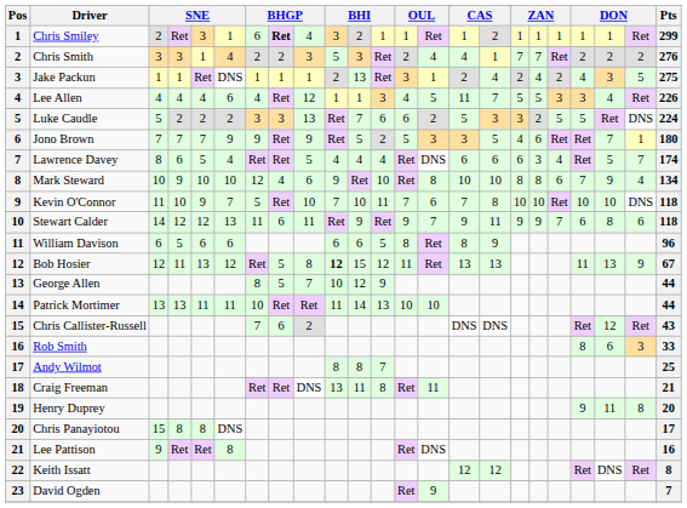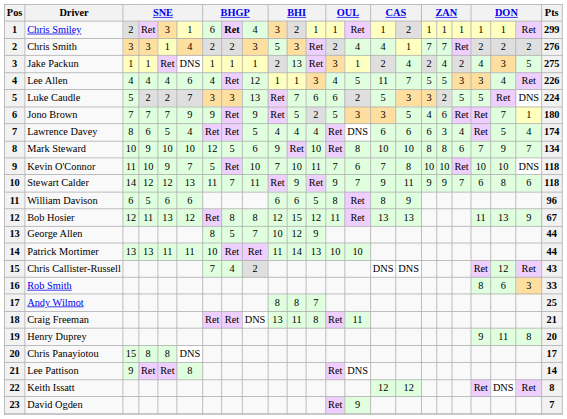 <table class="wikitable" style="font-size: 85%; text-align: center;">
 <tr valign="top">
 <th valign="middle">Pos</th>
 <th valign="middle">Driver</th>
 <th colspan="4"><a href='#'>SNE</a></th>
 <th colspan="3"><a href='#'>BHGP</a></th>
 <th colspan="3"><a href='#'>BHI</a></th>
 <th colspan="2"><a href='#'>OUL</a></th>
 <th colspan="2"><a href='#'>CAS</a></th>
 <th colspan="3"><a href='#'>ZAN</a></th>
 <th colspan="3"><a href='#'>DON</a></th>
 <th valign=middle>Pts</th>
 </tr>
 <tr>
 <th>1</th>
 <td align=left><a href='#'>Chris Smiley</a></td>
 <td style="background:#dfdfdf;">2</td>
 <td style="background:#efcfff;">Ret</td>
 <td style="background:#ffdf9f;">3</td>
 <td style="background:#ffffbf;">1</td>
 <td style="background:#dfffdf;">6</td>
 <td style="background:#efcfff;"><strong>Ret</strong></td>
 <td style="background:#dfffdf;">4</td>
 <td style="background:#ffdf9f;">3</td>
 <td style="background:#dfdfdf;">2</td>
 <td style="background:#ffffbf;">1</td>
 <td style="background:#ffffbf;">1</td>
 <td style="background:#efcfff;">Ret</td>
 <td style="background:#ffffbf;">1</td>
 <td style="background:#dfdfdf;">2</td>
 <td style="background:#ffffbf;">1</td>
 <td style="background:#ffffbf;">1</td>
 <td style="background:#ffffbf;">1</td>
 <td style="background:#ffffbf;">1</td>
 <td style="background:#ffffbf;">1</td>
 <td style="background:#efcfff;">Ret</td>
 <th>299</th>
 </tr>
 <tr>
 <th>2</th>
 <td align=left>Chris Smith</td>
 <td style="background:#ffdf9f;">3</td>
 <td style="background:#ffdf9f;">3</td>
 <td style="background:#ffffbf;">1</td>
 <td style="background:#ffdf9f;">4</td>
 <td style="background:#dfdfdf;">2</td>
 <td style="background:#dfdfdf;">2</td>
 <td style="background:#ffdf9f;">3</td>
 <td style="background:#dfffdf;">5</td>
 <td style="background:#ffdf9f;">3</td>
 <td style="background:#efcfff;">Ret</td>
 <td style="background:#dfdfdf;">2</td>
 <td style="background:#dfffdf;">4</td>
 <td style="background:#dfffdf;">4</td>
 <td style="background:#ffffbf;">1</td>
 <td style="background:#dfffdf;">7</td>
 <td style="background:#dfffdf;">7</td>
 <td style="background:#efcfff;">Ret</td>
 <td style="background:#dfdfdf;">2</td>
 <td style="background:#dfdfdf;">2</td>
 <td style="background:#dfdfdf;">2</td>
 <th>276</th>
 </tr>
 <tr>
 <th>3</th>
 <td align=left>Jake Packun</td>
 <td style="background:#ffffbf;">1</td>
 <td style="background:#ffffbf;">1</td>
 <td style="background:#efcfff;">Ret</td>
 <td style="background:#ffffff;">DNS</td>
 <td style="background:#ffffbf;">1</td>
 <td style="background:#ffffbf;">1</td>
 <td style="background:#ffffbf;">1</td>
 <td style="background:#dfdfdf;">2</td>
 <td style="background:#dfffdf;">13</td>
 <td style="background:#efcfff;">Ret</td>
 <td style="background:#ffdf9f;">3</td>
 <td style="background:#ffffbf;">1</td>
 <td style="background:#dfdfdf;">2</td>
 <td style="background:#dfffdf;">4</td>
 <td style="background:#dfdfdf;">2</td>
 <td style="background:#dfffdf;">4</td>
 <td style="background:#dfdfdf;">2</td>
 <td style="background:#dfffdf;">4</td>
 <td style="background:#ffdf9f;">3</td>
 <td style="background:#dfffdf;">5</td>
 <th>275</th>
 </tr>
 <tr>
 <th>4</th>
 <td align=left>Lee Allen</td>
 <td style="background:#dfffdf;">4</td>
 <td style="background:#dfffdf;">4</td>
 <td style="background:#dfffdf;">4</td>
 <td style="background:#dfffdf;">6</td>
 <td style="background:#dfffdf;">4</td>
 <td style="background:#efcfff;">Ret</td>
 <td style="background:#dfffdf;">12</td>
 <td style="background:#ffffbf;">1</td>
 <td style="background:#ffffbf;">1</td>
 <td style="background:#ffdf9f;">3</td>
 <td style="background:#dfffdf;">4</td>
 <td style="background:#dfffdf;">5</td>
 <td style="background:#dfffdf;">11</td>
 <td style="background:#dfffdf;">7</td>
 <td style="background:#dfffdf;">5</td>
 <td style="background:#dfffdf;">5</td>
 <td style="background:#ffdf9f;">3</td>
 <td style="background:#ffdf9f;">3</td>
 <td style="background:#dfffdf;">4</td>
 <td style="background:#efcfff;">Ret</td>
 <th>226</th>
 </tr>
 <tr>
 <th>5</th>
 <td align=left>Luke Caudle</td>
 <td style="background:#dfffdf;">5</td>
 <td style="background:#dfdfdf;">2</td>
 <td style="background:#dfdfdf;">2</td>
-<td style="background:#dfdfdf;">2</td>
+<td style="background:#dfdfdf;">7</td>
 <td style="background:#ffdf9f;">3</td>
 <td style="background:#ffdf9f;">3</td>
 <td style="background:#dfffdf;">13</td>
 <td style="background:#efcfff;">Ret</td>
 <td style="background:#dfffdf;">7</td>
 <td style="background:#dfffdf;">6</td>
 <td style="background:#dfffdf;">6</td>
 <td style="background:#dfdfdf;">2</td>
 <td style="background:#dfffdf;">5</td>
 <td style="background:#ffdf9f;">3</td>
 <td style="background:#ffdf9f;">3</td>
 <td style="background:#dfdfdf;">2</td>
 <td style="background:#dfffdf;">5</td>
 <td style="background:#dfffdf;">5</td>
 <td style="background:#efcfff;">Ret</td>
 <td style="background:#ffffff;">DNS</td>
 <th>224</th>
 </tr>
 <tr>
 <th>6</th>
 <td align=left>Jono Brown</td>
 <td style="background:#dfffdf;">7</td>
 <td style="background:#dfffdf;">7</td>
 <td style="background:#dfffdf;">7</td>
 <td style="background:#dfffdf;">9</td>
 <td style="background:#dfffdf;">9</td>
 <td style="background:#efcfff;">Ret</td>
 <td style="background:#dfffdf;">9</td>
 <td style="background:#efcfff;">Ret</td>
 <td style="background:#dfffdf;">5</td>
 <td style="background:#dfdfdf;">2</td>
 <td style="background:#dfffdf;">5</td>
 <td style="background:#ffdf9f;">3</td>
 <td style="background:#ffdf9f;">3</td>
 <td style="background:#dfffdf;">5</td>
 <td style="background:#dfffdf;">4</td>
 <td style="background:#dfffdf;">6</td>
 <td style="background:#efcfff;">Ret</td>
 <td style="background:#efcfff;">Ret</td>
 <td style="background:#dfffdf;">7</td>
 <td style="background:#ffffbf;">1</td>
 <th>180</th>
 </tr>
 <tr>
 <th>7</th>
 <td align=left>Lawrence Davey</td>
 <td style="background:#dfffdf;">8</td>
 <td style="background:#dfffdf;">6</td>
 <td style="background:#dfffdf;">5</td>
 <td style="background:#dfffdf;">4</td>
 <td style="background:#efcfff;">Ret</td>
 <td style="background:#efcfff;">Ret</td>
 <td style="background:#dfffdf;">5</td>
 <td style="background:#dfffdf;">4</td>
 <td style="background:#dfffdf;">4</td>
 <td style="background:#dfffdf;">4</td>
 <td style="background:#efcfff;">Ret</td>
 <td style="background:#ffffff;">DNS</td>
 <td style="background:#dfffdf;">6</td>
 <td style="background:#dfffdf;">6</td>
 <td style="background:#dfffdf;">6</td>
 <td style="background:#dfffdf;">3</td>
 <td style="background:#dfffdf;">4</td>
 <td style="background:#efcfff;">Ret</td>
 <td style="background:#dfffdf;">5</td>
-<td style="background:#dfffdf;">7</td>
+<td style="background:#dfffdf;">4</td>
 <th>174</th>
 </tr>
 <tr>
 <th>8</th>
 <td align=left>Mark Steward</td>
 <td style="background:#dfffdf;">10</td>
 <td style="background:#dfffdf;">9</td>
 <td style="background:#dfffdf;">10</td>
 <td style="background:#dfffdf;">10</td>
 <td style="background:#dfffdf;">12</td>
-<td style="background:#dfffdf;">4</td>
+<td style="background:#dfffdf;">5</td>
 <td style="background:#dfffdf;">6</td>
 <td style="background:#dfffdf;">9</td>
 <td style="background:#efcfff;">Ret</td>
 <td style="background:#dfffdf;">10</td>
 <td style="background:#efcfff;">Ret</td>
 <td style="background:#dfffdf;">8</td>
 <td style="background:#dfffdf;">10</td>
 <td style="background:#dfffdf;">10</td>
 <td style="background:#dfffdf;">8</td>
 <td style="background:#dfffdf;">8</td>
 <td style="background:#dfffdf;">6</td>
 <td style="background:#dfffdf;">7</td>
 <td style="background:#dfffdf;">9</td>
-<td style="background:#dfffdf;">4</td>
+<td style="background:#dfffdf;">7</td>
 <th>134</th>
 </tr>
 <tr>
 <th>9</th>
 <td align=left>Kevin O'Connor</td>
 <td style="background:#dfffdf;">11</td>
 <td style="background:#dfffdf;">10</td>
 <td style="background:#dfffdf;">9</td>
 <td style="background:#dfffdf;">7</td>
 <td style="background:#dfffdf;">5</td>
 <td style="background:#efcfff;">Ret</td>
 <td style="background:#dfffdf;">10</td>
 <td style="background:#dfffdf;">7</td>
 <td style="background:#dfffdf;">10</td>
 <td style="background:#dfffdf;">11</td>
 <td style="background:#dfffdf;">7</td>
 <td style="background:#dfffdf;">6</td>
 <td style="background:#dfffdf;">7</td>
 <td style="background:#dfffdf;">8</td>
 <td style="background:#dfffdf;">10</td>
 <td style="background:#dfffdf;">10</td>
 <td style="background:#efcfff;">Ret</td>
 <td style="background:#dfffdf;">10</td>
 <td style="background:#dfffdf;">10</td>
 <td style="background:#ffffff;">DNS</td>
 <th>118</th>
 </tr>
 <tr>
 <th>10</th>
 <td align=left>Stewart Calder</td>
 <td style="background:#dfffdf;">14</td>
 <td style="background:#dfffdf;">12</td>
 <td style="background:#dfffdf;">12</td>
 <td style="background:#dfffdf;">13</td>
 <td style="background:#dfffdf;">11</td>
-<td style="background:#dfffdf;">6</td>
+<td style="background:#dfffdf;">7</td>
 <td style="background:#dfffdf;">11</td>
 <td style="background:#efcfff;">Ret</td>
 <td style="background:#dfffdf;">9</td>
 <td style="background:#efcfff;">Ret</td>
 <td style="background:#dfffdf;">9</td>
 <td style="background:#dfffdf;">7</td>
 <td style="background:#dfffdf;">9</td>
 <td style="background:#dfffdf;">11</td>
 <td style="background:#dfffdf;">9</td>
 <td style="background:#dfffdf;">9</td>
 <td style="background:#dfffdf;">7</td>
 <td style="background:#dfffdf;">6</td>
 <td style="background:#dfffdf;">8</td>
 <td style="background:#dfffdf;">6</td>
 <th>118</th>
 </tr>
 <tr>
 <th>11</th>
 <td align=left>William Davison</td>
 <td style="background:#dfffdf;">6</td>
 <td style="background:#dfffdf;">5</td>
 <td style="background:#dfffdf;">6</td>
 <td style="background:#dfffdf;">6</td>
 <td></td>
 <td></td>
 <td></td>
 <td style="background:#dfffdf;">6</td>
 <td style="background:#dfffdf;">6</td>
 <td style="background:#dfffdf;">5</td>
 <td style="background:#dfffdf;">8</td>
 <td style="background:#efcfff;">Ret</td>
 <td style="background:#dfffdf;">8</td>
 <td style="background:#dfffdf;">9</td>
 <td></td>
 <td></td>
 <td></td>
 <td></td>
 <td></td>
 <td></td>
 <th>96</th>
 </tr>
 <tr>
 <th>12</th>
 <td align=left>Bob Hosier</td>
 <td style="background:#dfffdf;">12</td>
 <td style="background:#dfffdf;">11</td>
 <td style="background:#dfffdf;">13</td>
 <td style="background:#dfffdf;">12</td>
 <td style="background:#efcfff;">Ret</td>
-<td style="background:#dfffdf;">5</td>
 <td style="background:#dfffdf;">8</td>
-<td style="background:#dfffdf;"><strong>12</strong></td>
+<td style="background:#dfffdf;">8</td>
+<td style="background:#dfffdf;">12</td>
 <td style="background:#dfffdf;">15</td>
 <td style="background:#dfffdf;">12</td>
 <td style="background:#dfffdf;">11</td>
 <td style="background:#efcfff;">Ret</td>
 <td style="background:#dfffdf;">13</td>
 <td style="background:#dfffdf;">13</td>
 <td></td>
 <td></td>
 <td></td>
 <td style="background:#dfffdf;">11</td>
 <td style="background:#dfffdf;">13</td>
 <td style="background:#dfffdf;">9</td>
 <th>67</th>
 </tr>
 <tr>
 <th>13</th>
 <td align=left>George Allen</td>
 <td></td>
 <td></td>
 <td></td>
 <td></td>
 <td style="background:#dfffdf;">8</td>
 <td style="background:#dfffdf;">5</td>
 <td style="background:#dfffdf;">7</td>
 <td style="background:#dfffdf;">10</td>
 <td style="background:#dfffdf;">12</td>
 <td style="background:#dfffdf;">9</td>
 <td></td>
 <td></td>
 <td></td>
 <td></td>
 <td></td>
 <td></td>
 <td></td>
 <td></td>
 <td></td>
 <td></td>
 <th>44</th>
 </tr>
 <tr>
 <th>14</th>
 <td align=left>Patrick Mortimer</td>
 <td style="background:#dfffdf;">13</td>
 <td style="background:#dfffdf;">13</td>
 <td style="background:#dfffdf;">11</td>
 <td style="background:#dfffdf;">11</td>
 <td style="background:#dfffdf;">10</td>
 <td style="background:#efcfff;">Ret</td>
 <td style="background:#efcfff;">Ret</td>
 <td style="background:#dfffdf;">11</td>
 <td style="background:#dfffdf;">14</td>
 <td style="background:#dfffdf;">13</td>
 <td style="background:#dfffdf;">10</td>
 <td style="background:#dfffdf;">10</td>
 <td></td>
 <td></td>
 <td></td>
 <td></td>
 <td></td>
 <td></td>
 <td></td>
 <td></td>
 <th>44</th>
 </tr>
 <tr>
 <th>15</th>
 <td align=left>Chris Callister-Russell</td>
 <td></td>
 <td></td>
 <td></td>
 <td></td>
 <td style="background:#dfffdf;">7</td>
-<td style="background:#dfffdf;">6</td>
+<td style="background:#dfffdf;">4</td>
 <td style="background:#dfdfdf;">2</td>
 <td></td>
 <td></td>
 <td></td>
 <td></td>
 <td></td>
 <td style="background:#ffffff;">DNS</td>
 <td style="background:#ffffff;">DNS</td>
 <td></td>
 <td></td>
 <td></td>
 <td style="background:#efcfff;">Ret</td>
 <td style="background:#dfffdf;">12</td>
 <td style="background:#efcfff;">Ret</td>
 <th>43</th>
 </tr>
 <tr>
 <th>16</th>
 <td align=left><a href='#'>Rob Smith</a></td>
 <td></td>
 <td></td>
 <td></td>
 <td></td>
 <td></td>
 <td></td>
 <td></td>
 <td></td>
 <td></td>
 <td></td>
 <td></td>
 <td></td>
 <td></td>
 <td></td>
 <td></td>
 <td></td>
 <td></td>
 <td style="background:#dfffdf;">8</td>
 <td style="background:#dfffdf;">6</td>
 <td style="background:#ffdf9f;">3</td>
 <th>33</th>
 </tr>
 <tr>
 <th>17</th>
 <td align=left><a href='#'>Andy Wilmot</a></td>
 <td></td>
 <td></td>
 <td></td>
 <td></td>
 <td></td>
 <td></td>
 <td></td>
 <td style="background:#dfffdf;">8</td>
 <td style="background:#dfffdf;">8</td>
 <td style="background:#dfffdf;">7</td>
 <td></td>
 <td></td>
 <td></td>
 <td></td>
 <td></td>
 <td></td>
 <td></td>
 <td></td>
 <td></td>
 <td></td>
 <th>25</th>
 </tr>
 <tr>
 <th>18</th>
 <td align=left>Craig Freeman</td>
 <td></td>
 <td></td>
 <td></td>
 <td></td>
 <td style="background:#efcfff;">Ret</td>
 <td style="background:#efcfff;">Ret</td>
 <td style="background:#ffffff;">DNS</td>
 <td style="background:#dfffdf;">13</td>
 <td style="background:#dfffdf;">11</td>
 <td style="background:#dfffdf;">8</td>
 <td style="background:#efcfff;">Ret</td>
 <td style="background:#dfffdf;">11</td>
 <td></td>
 <td></td>
 <td></td>
 <td></td>
 <td></td>
 <td></td>
 <td></td>
 <td></td>
 <th>21</th>
 </tr>
 <tr>
 <th>19</th>
 <td align=left>Henry Duprey</td>
 <td></td>
 <td></td>
 <td></td>
 <td></td>
 <td></td>
 <td></td>
 <td></td>
 <td></td>
 <td></td>
 <td></td>
 <td></td>
 <td></td>
 <td></td>
 <td></td>
 <td></td>
 <td></td>
 <td></td>
 <td style="background:#dfffdf;">9</td>
 <td style="background:#dfffdf;">11</td>
 <td style="background:#dfffdf;">8</td>
 <th>20</th>
 </tr>
 <tr>
 <th>20</th>
 <td align=left>Chris Panayiotou</td>
 <td style="background:#dfffdf;">15</td>
 <td style="background:#dfffdf;">8</td>
 <td style="background:#dfffdf;">8</td>
 <td style="background:#ffffff;">DNS</td>
 <td></td>
 <td></td>
 <td></td>
 <td></td>
 <td></td>
 <td></td>
 <td></td>
 <td></td>
 <td></td>
 <td></td>
 <td></td>
 <td></td>
 <td></td>
 <td></td>
 <td></td>
 <td></td>
 <th>17</th>
 </tr>
 <tr>
 <th>21</th>
 <td align=left>Lee Pattison</td>
 <td style="background:#dfffdf;">9</td>
 <td style="background:#efcfff;">Ret</td>
 <td style="background:#efcfff;">Ret</td>
 <td style="background:#dfffdf;">8</td>
 <td></td>
 <td></td>
 <td></td>
 <td></td>
 <td></td>
 <td></td>
 <td style="background:#efcfff;">Ret</td>
 <td style="background:#ffffff;">DNS</td>
 <td></td>
 <td></td>
 <td></td>
 <td></td>
 <td></td>
 <td></td>
 <td></td>
 <td></td>
-<th>16</th>
+<th>14</th>
 </tr>
 <tr>
 <th>22</th>
 <td align=left>Keith Issatt</td>
 <td></td>
 <td></td>
 <td></td>
 <td></td>
 <td></td>
 <td></td>
 <td></td>
 <td></td>
 <td></td>
 <td></td>
 <td></td>
 <td></td>
 <td style="background:#dfffdf;">12</td>
 <td style="background:#dfffdf;">12</td>
 <td></td>
 <td></td>
 <td></td>
 <td style="background:#efcfff;">Ret</td>
 <td style="background:#ffffff;">DNS</td>
 <td style="background:#efcfff;">Ret</td>
 <th>8</th>
 </tr>
 <tr>
 <th>23</th>
 <td align=left>David Ogden</td>
 <td></td>
 <td></td>
 <td></td>
 <td></td>
 <td></td>
 <td></td>
 <td></td>
 <td></td>
 <td></td>
 <td></td>
 <td style="background:#efcfff;">Ret</td>
 <td style="background:#dfffdf;">9</td>
 <td></td>
 <td></td>
 <td></td>
 <td></td>
 <td></td>
 <td></td>
 <td></td>
 <td></td>
 <th>7</th>
 </tr>
 <tr>
 </tr>
 </table>
